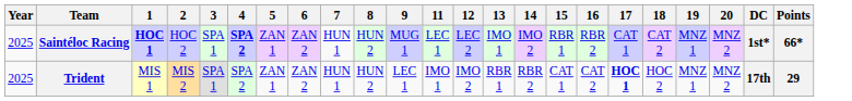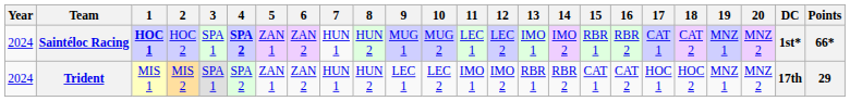 <table class="wikitable" style="text-align:center; font-size:85%">
 <tr>
 <th>Year</th>
 <th>Team</th>
 <th>1</th>
 <th>2</th>
 <th>3</th>
 <th>4</th>
 <th>5</th>
 <th>6</th>
 <th>7</th>
 <th>8</th>
 <th>9</th>
+<th>10</th>
 <th>11</th>
 <th>12</th>
 <th>13</th>
 <th>14</th>
 <th>15</th>
 <th>16</th>
 <th>17</th>
 <th>18</th>
 <th>19</th>
 <th>20</th>
 <th>DC</th>
 <th>Points</th>
 </tr>
 <tr>
-<td><a href='#'>2025</a></td>
+<td><a href='#'>2024</a></td>
 <th nowrap><a href='#'>Saintéloc Racing</a></th>
 <td style="background:#cfcfff;"><strong><a href='#'>HOC<br>1</a><br></strong></td>
 <td style="background:#cfcfff;"><a href='#'>HOC<br>2</a><br></td>
 <td style="background:#dfffdf;"><a href='#'>SPA<br>1</a><br></td>
 <td style="background:#cfcfff;"><strong><a href='#'>SPA<br>2</a><br></strong></td>
 <td style="background:#efcfff;"><a href='#'>ZAN<br>1</a><br></td>
 <td style="background:#efcfff;"><a href='#'>ZAN<br>2</a><br></td>
 <td style="background:#;"><a href='#'>HUN<br>1</a><br></td>
 <td style="background:#dfffdf;"><a href='#'>HUN<br>2</a><br></td>
 <td style="background:#cfcfff;"><a href='#'>MUG<br>1</a><br></td>
+<td style="background:#cfcfff;"><a href='#'>MUG<br>2</a><br></td>
 <td style="background:#dfffdf;"><a href='#'>LEC<br>1</a><br></td>
 <td style="background:#cfcfff;"><a href='#'>LEC<br>2</a><br></td>
 <td style="background:#dfffdf;"><a href='#'>IMO<br>1</a><br></td>
 <td style="background:#efcfff;"><a href='#'>IMO<br>2</a><br></td>
 <td style="background:#dfffdf;"><a href='#'>RBR<br>1</a><br></td>
 <td style="background:#dfffdf;"><a href='#'>RBR<br>2</a><br></td>
 <td style="background:#cfcfff;"><a href='#'>CAT<br>1</a><br></td>
 <td style="background:#efcfff;"><a href='#'>CAT<br>2</a><br></td>
 <td style="background:#cfcfff;"><a href='#'>MNZ<br>1</a><br></td>
 <td style="background:#efcfff;"><a href='#'>MNZ<br>2</a><br></td>
 <th>1st*</th>
 <th>66*</th>
 </tr>
 <tr>
-<td><a href='#'>2025</a></td>
+<td><a href='#'>2024</a></td>
 <th nowrap><a href='#'>Trident</a></th>
 <td style="background:#ffffbf;"><a href='#'>MIS<br>1</a><br></td>
 <td style="background:#ffdf9f;"><a href='#'>MIS<br>2</a><br></td>
 <td style="background:#dfdfdf;"><a href='#'>SPA<br>1</a><br></td>
 <td style="background:#dfffdf;"><a href='#'>SPA<br>2</a><br></td>
 <td style="background:#;"><a href='#'>ZAN<br>1</a></td>
 <td style="background:#;"><a href='#'>ZAN<br>2</a></td>
 <td style="background:#;"><a href='#'>HUN<br>1</a></td>
 <td style="background:#;"><a href='#'>HUN<br>2</a></td>
 <td style="background:#;"><a href='#'>LEC<br>1</a></td>
+<td style="background:#;"><a href='#'>LEC<br>2</a></td>
 <td style="background:#;"><a href='#'>IMO<br>1</a></td>
 <td style="background:#;"><a href='#'>IMO<br>2</a></td>
 <td style="background:#;"><a href='#'>RBR<br>1</a></td>
 <td style="background:#;"><a href='#'>RBR<br>2</a></td>
 <td style="background:#;"><a href='#'>CAT<br>1</a></td>
 <td style="background:#;"><a href='#'>CAT<br>2</a></td>
-<td style="background:#;"><strong><a href='#'>HOC<br>1</a></strong></td>
+<td style="background:#;"><a href='#'>HOC<br>1</a></td>
 <td style="background:#;"><a href='#'>HOC<br>2</a></td>
 <td style="background:#;"><a href='#'>MNZ<br>1</a></td>
 <td style="background:#;"><a href='#'>MNZ<br>2</a></td>
 <th>17th</th>
 <th>29</th>
 </tr>
 </table>
